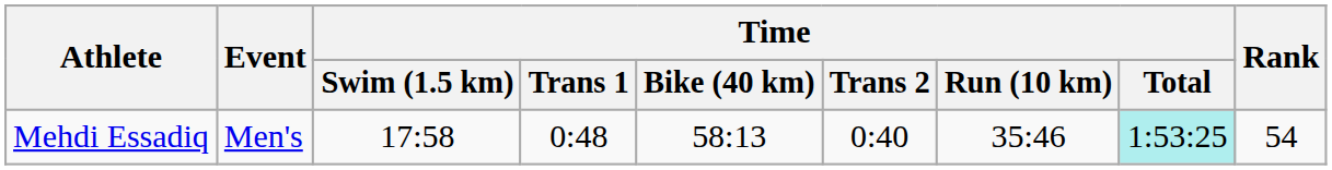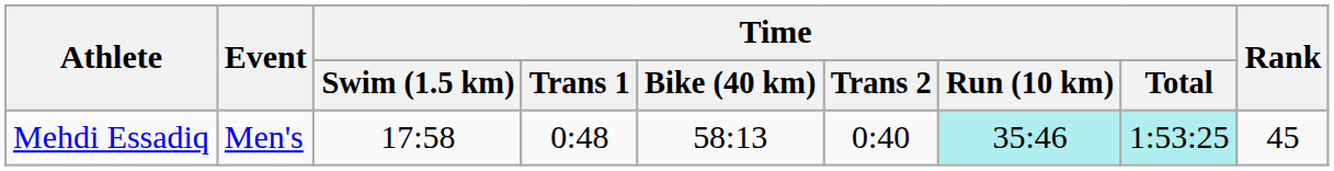 <table class="wikitable" style="font-size:90%">
 <tr>
 <th rowspan=2>Athlete</th>
 <th rowspan=2>Event</th>
 <th colspan=6>Time</th>
 <th rowspan=2>Rank</th>
 </tr>
 <tr style="font-size:95%">
 <th>Swim (1.5 km)</th>
 <th>Trans 1</th>
 <th>Bike (40 km)</th>
 <th>Trans 2</th>
 <th>Run (10 km)</th>
 <th>Total</th>
 </tr>
 <tr align=center>
 <td align=left><a href='#'>Mehdi Essadiq</a></td>
 <td align=left><a href='#'>Men's</a></td>
 <td>17:58</td>
 <td>0:48</td>
 <td>58:13</td>
 <td>0:40</td>
-<td>35:46</td>
+<td style="background: paleturquoise;">35:46</td>
 <td style="background: paleturquoise;">1:53:25</td>
-<td>54</td>
+<td>45</td>
 </tr>
 </table>
